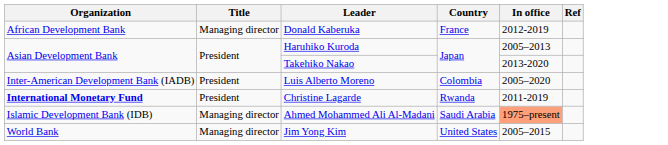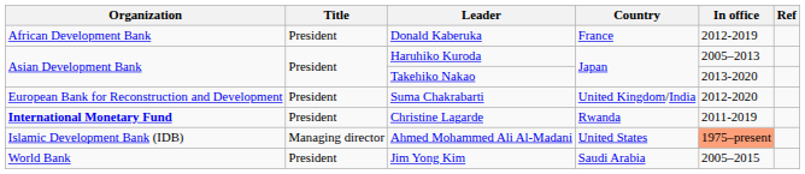 <table class="wikitable unsortable">
 <tr>
 <th>Organization</th>
 <th>Title</th>
 <th>Leader</th>
 <th>Country</th>
 <th>In office</th>
 <th>Ref</th>
 </tr>
 <tr>
 <td><a href='#'>African Development Bank</a></td>
-<td>Managing director</td>
+<td>President</td>
 <td><a href='#'>Donald Kaberuka</a></td>
 <td><a href='#'>France</a></td>
 <td>2012-2019</td>
 <td></td>
 </tr>
 <tr>
 <td rowspan="2"><a href='#'>Asian Development Bank</a></td>
 <td rowspan="2">President</td>
 <td><a href='#'>Haruhiko Kuroda</a></td>
 <td rowspan="2"><a href='#'>Japan</a></td>
 <td>2005–2013</td>
 <td></td>
 </tr>
 <tr>
 <td><a href='#'>Takehiko Nakao</a></td>
 <td>2013-2020</td>
 <td></td>
 </tr>
 <tr>
-<td><a href='#'>Inter-American Development Bank</a> (IADB)</td>
+<td><a href='#'>European Bank for Reconstruction and Development</a></td>
 <td>President</td>
-<td><a href='#'>Luis Alberto Moreno</a></td>
-<td><a href='#'>Colombia</a></td>
-<td>2005–2020</td>
+<td><a href='#'>Suma Chakrabarti</a></td>
+<td><a href='#'>United Kingdom</a>/<a href='#'>India</a></td>
+<td>2012-2020</td>
 <td></td>
 </tr>
 <tr>
 <td><strong><a href='#'>International Monetary Fund</a></strong></td>
 <td>President</td>
 <td><a href='#'>Christine Lagarde</a></td>
 <td><a href='#'>Rwanda</a></td>
 <td>2011-2019</td>
 <td></td>
 </tr>
 <tr>
 <td><a href='#'>Islamic Development Bank</a> (IDB)</td>
 <td>Managing director</td>
 <td><a href='#'>Ahmed Mohammed Ali Al-Madani</a></td>
-<td><a href='#'>Saudi Arabia</a></td>
+<td><a href='#'>United States</a></td>
 <td style="background: lightsalmon;">1975–present </td>
 <td></td>
 </tr>
 <tr>
 <td><a href='#'>World Bank</a></td>
-<td>Managing director</td>
+<td>President</td>
 <td><a href='#'>Jim Yong Kim</a></td>
-<td><a href='#'>United States</a></td>
+<td><a href='#'>Saudi Arabia</a></td>
 <td>2005–2015</td>
 <td></td>
 </tr>
 </table>
